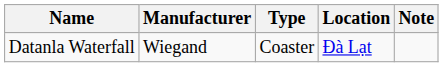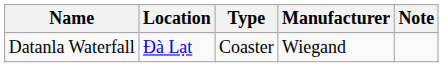 <table class="wikitable sortable">
 <tr>
 <th>Name</th>
+<th>Location</th>
+<th>Type</th>
 <th>Manufacturer</th>
-<th>Type</th>
-<th>Location</th>
 <th>Note</th>
 </tr>
 <tr>
 <td>Datanla Waterfall</td>
+<td><a href='#'>Đà Lạt</a></td>
+<td>Coaster</td>
 <td>Wiegand</td>
-<td>Coaster</td>
-<td><a href='#'>Đà Lạt</a></td>
 <td></td>
 </tr>
 </table>
